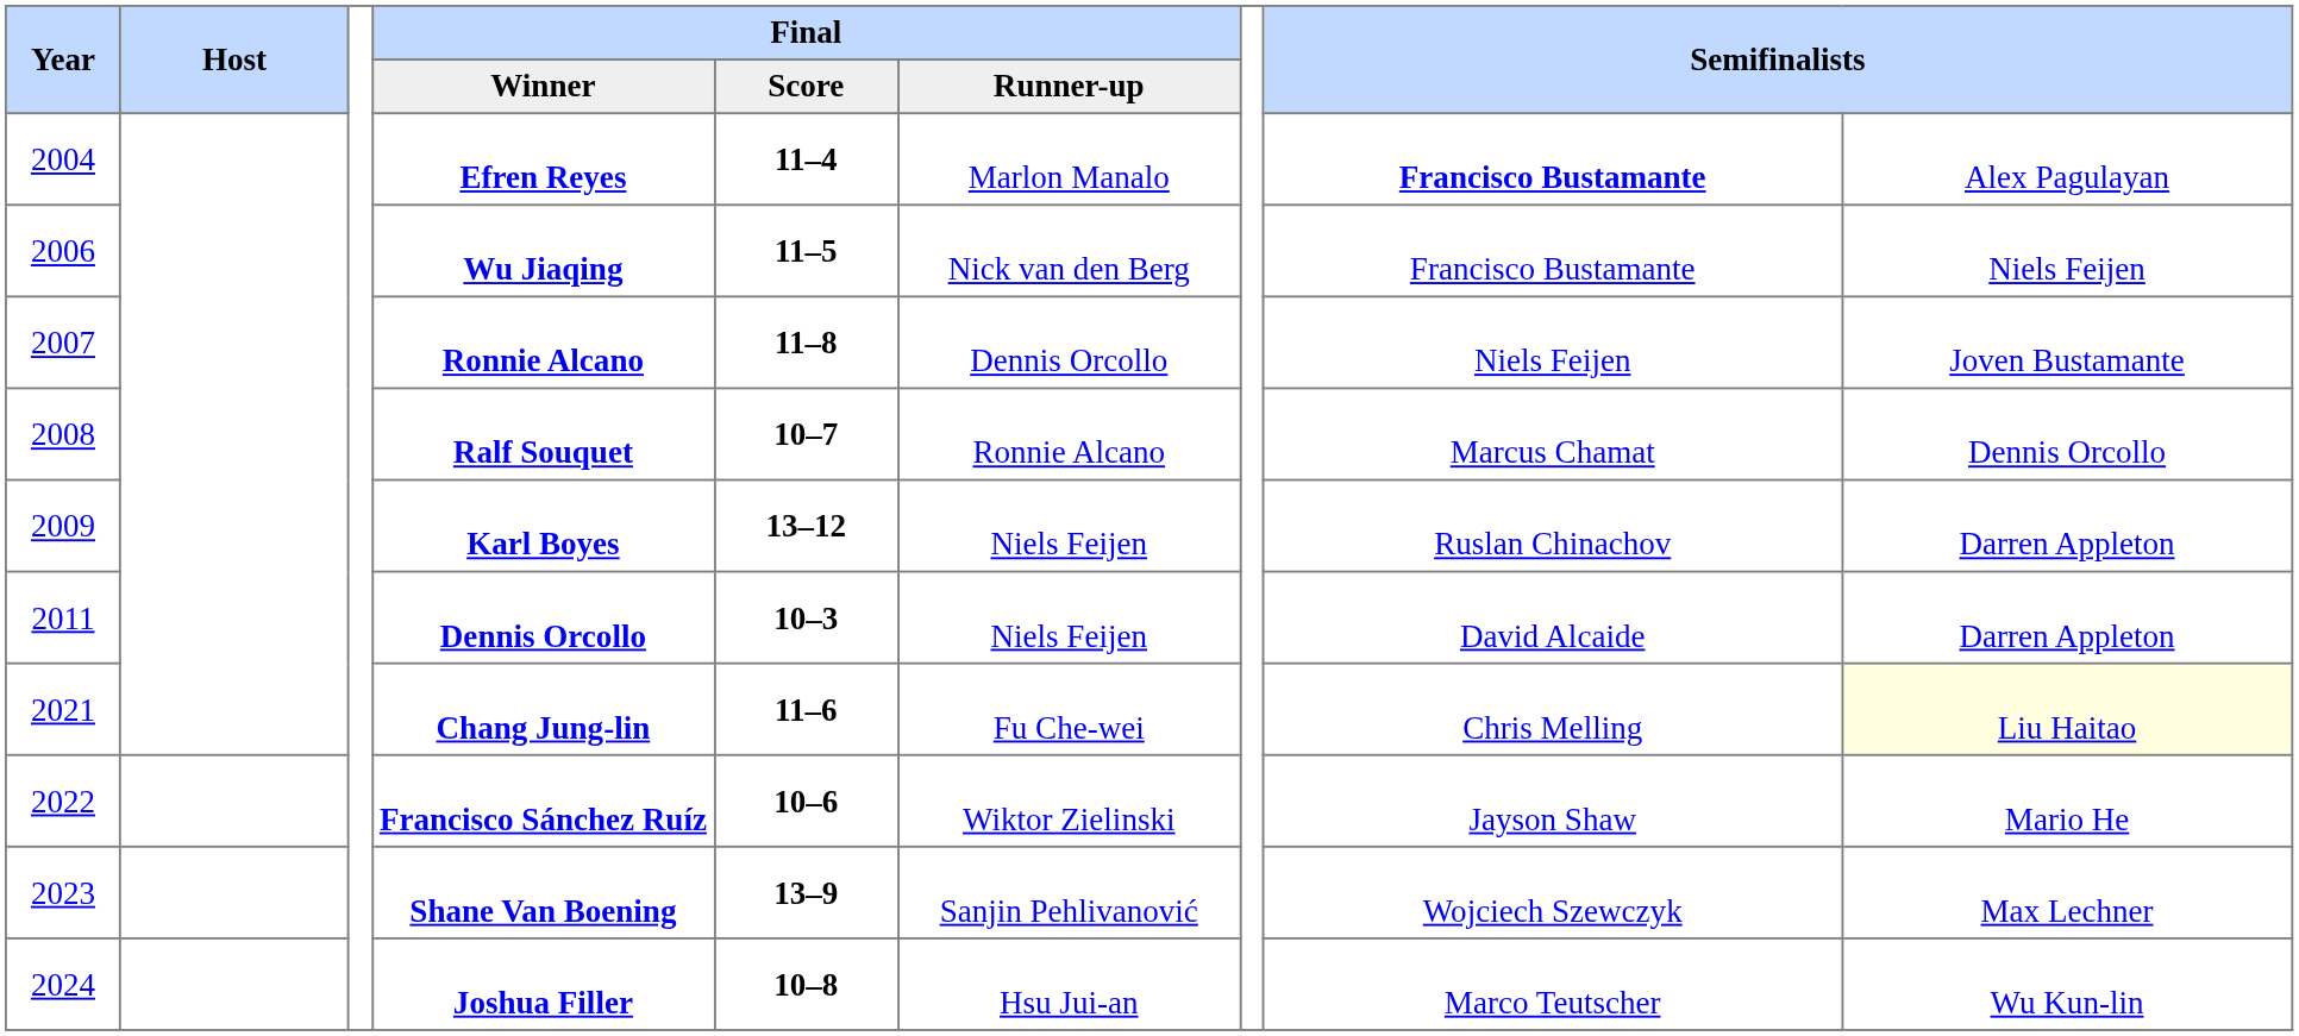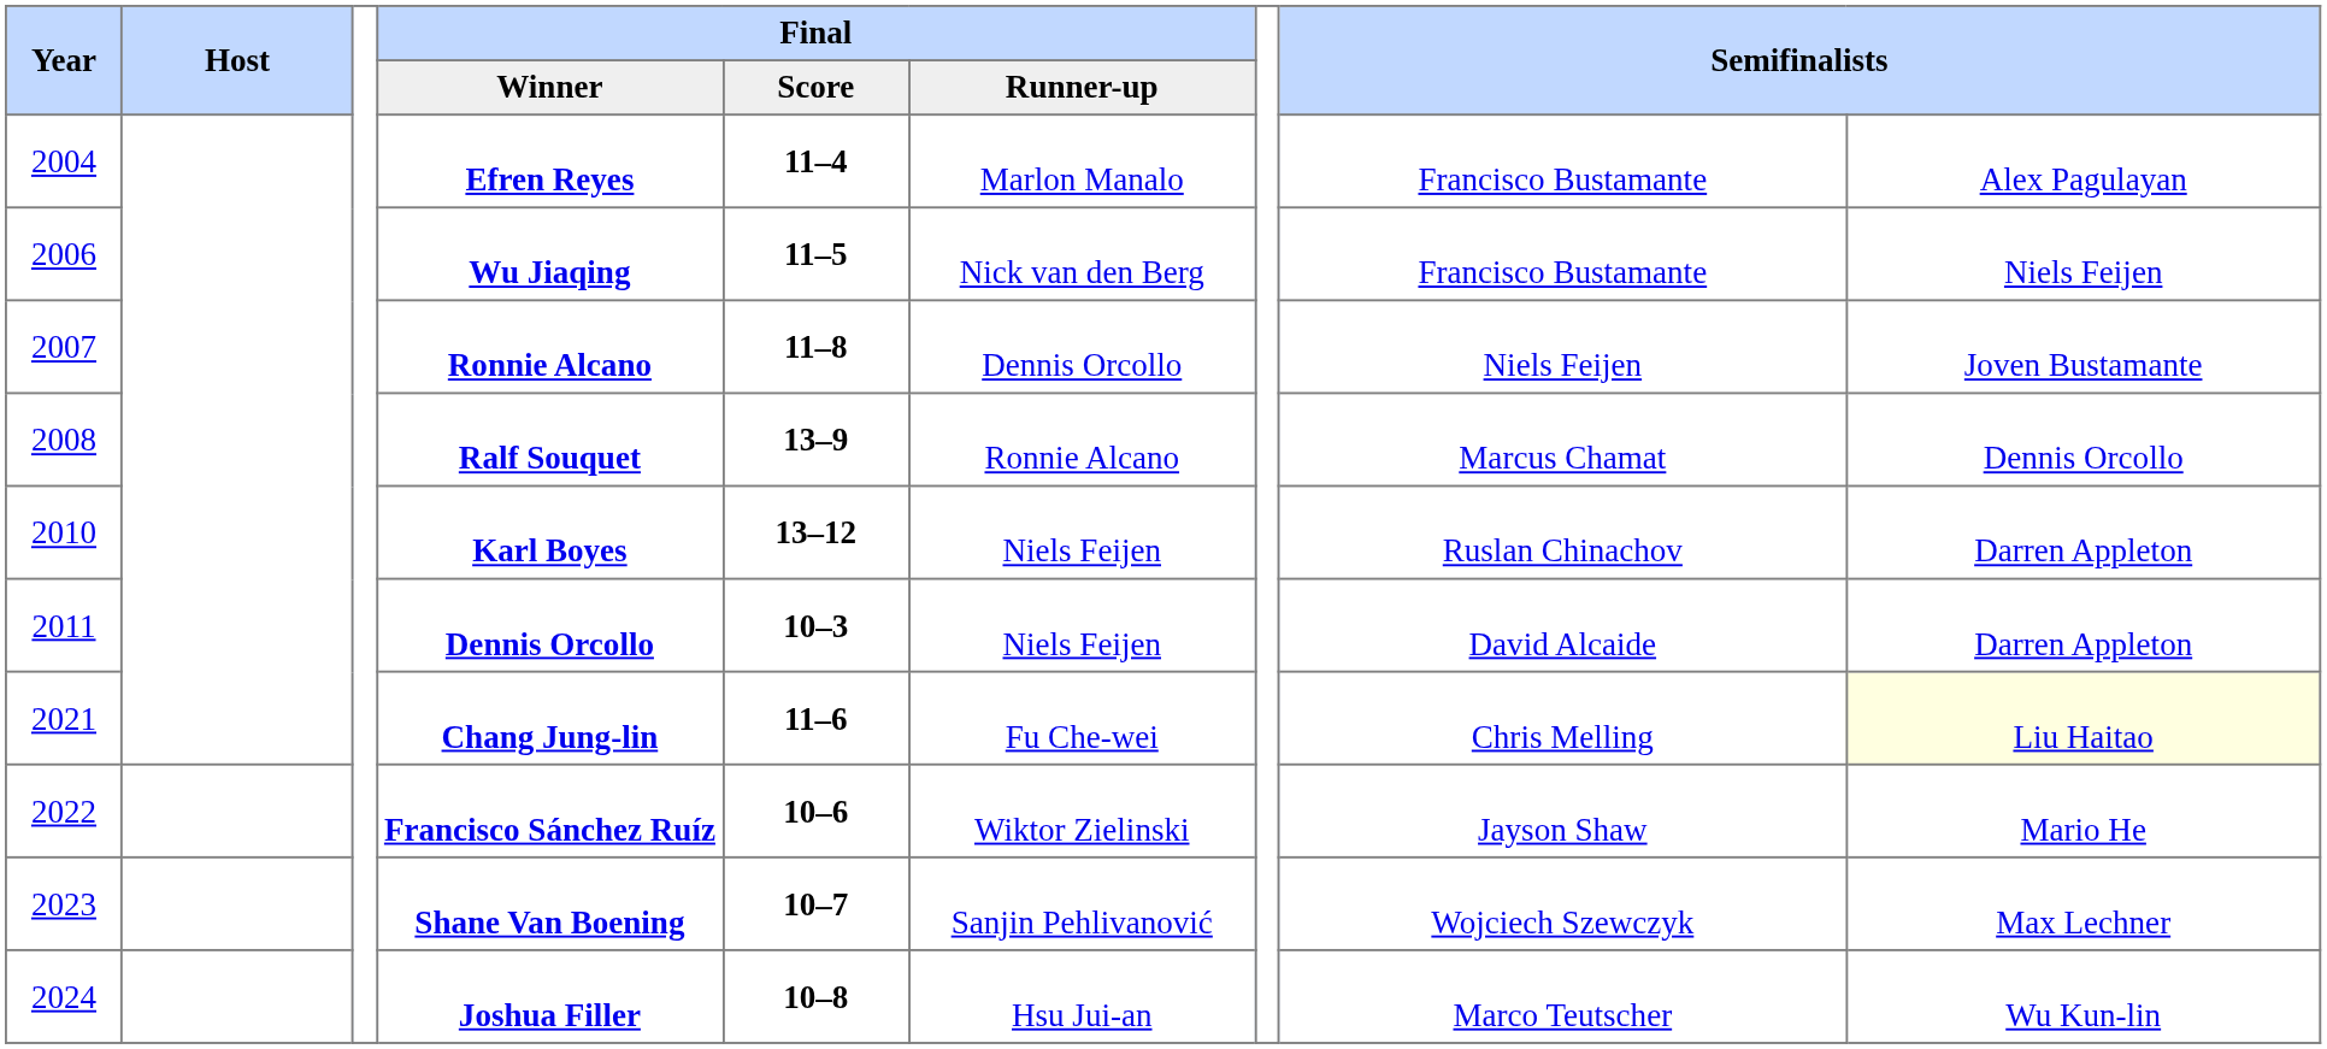 <table border="1" style="border-collapse:collapse; text-align:center; font-size:90%" cellpadding="3" cellspacing="0">
 <tr bgcolor="#C1D8FF">
 <th rowspan="2" width="5%">Year</th>
 <th rowspan="2" width="10%">Host</th>
 <td rowspan="12" width="1%" bgcolor="ffffff"></td>
 <th colspan="3">Final</th>
 <td rowspan="12" width="1%" bgcolor="ffffff"></td>
 <th rowspan="2" colspan="2">Semifinalists</th>
 </tr>
 <tr bgcolor="EFEFEF">
 <th width="15%">Winner</th>
 <th width="8%">Score</th>
 <th width="15%">Runner-up</th>
 </tr>
 <tr>
 <td><a href='#'>2004</a></td>
 <td rowspan=7></td>
 <td><strong><br><a href='#'>Efren Reyes</a></strong></td>
 <td><strong>11–4</strong></td>
 <td><br><a href='#'>Marlon Manalo</a></td>
-<td><strong><br><a href='#'>Francisco Bustamante</a></strong></td>
+<td><br><a href='#'>Francisco Bustamante</a></td>
 <td><br><a href='#'>Alex Pagulayan</a></td>
 </tr>
 <tr>
 <td><a href='#'>2006</a></td>
 <td><strong><br><a href='#'>Wu Jiaqing</a></strong></td>
 <td><strong>11–5</strong></td>
 <td><br><a href='#'>Nick van den Berg</a></td>
 <td><br><a href='#'>Francisco Bustamante</a></td>
 <td><br><a href='#'>Niels Feijen</a></td>
 </tr>
 <tr>
 <td><a href='#'>2007</a></td>
 <td><strong><br><a href='#'>Ronnie Alcano</a></strong></td>
 <td><strong>11–8</strong></td>
 <td><br><a href='#'>Dennis Orcollo</a></td>
 <td><br><a href='#'>Niels Feijen</a></td>
 <td><br><a href='#'>Joven Bustamante</a></td>
 </tr>
 <tr>
 <td><a href='#'>2008</a></td>
 <td><strong><br><a href='#'>Ralf Souquet</a></strong></td>
-<td><strong>10–7</strong></td>
+<td><strong>13–9</strong></td>
 <td><br><a href='#'>Ronnie Alcano</a></td>
 <td><br><a href='#'>Marcus Chamat</a></td>
 <td><br><a href='#'>Dennis Orcollo</a></td>
 </tr>
 <tr>
-<td><a href='#'>2009</a></td>
+<td><a href='#'>2010</a></td>
 <td><strong><br><a href='#'>Karl Boyes</a></strong></td>
 <td><strong>13–12</strong></td>
 <td><br><a href='#'>Niels Feijen</a></td>
 <td><br><a href='#'>Ruslan Chinachov</a></td>
 <td><br><a href='#'>Darren Appleton</a></td>
 </tr>
 <tr>
 <td><a href='#'>2011</a></td>
 <td><strong><br><a href='#'>Dennis Orcollo</a></strong></td>
 <td><strong>10–3</strong></td>
 <td><br><a href='#'>Niels Feijen</a></td>
 <td><br><a href='#'>David Alcaide</a></td>
 <td><br><a href='#'>Darren Appleton</a></td>
 </tr>
 <tr>
 <td><a href='#'>2021</a></td>
 <td><strong><br><a href='#'>Chang Jung-lin</a></strong></td>
 <td><strong>11–6</strong></td>
 <td><br><a href='#'>Fu Che-wei</a></td>
 <td><br><a href='#'>Chris Melling</a></td>
 <td style="background: lightyellow;"><br><a href='#'>Liu Haitao</a></td>
 </tr>
 <tr>
 <td><a href='#'>2022</a></td>
 <td></td>
 <td><strong><br><a href='#'>Francisco Sánchez Ruíz</a></strong></td>
 <td><strong>10–6</strong></td>
 <td><br><a href='#'>Wiktor Zielinski</a></td>
 <td><br><a href='#'>Jayson Shaw</a></td>
 <td><br><a href='#'>Mario He</a></td>
 </tr>
 <tr>
 <td><a href='#'>2023</a></td>
 <td></td>
 <td><strong><br><a href='#'>Shane Van Boening</a></strong></td>
-<td><strong>13–9</strong></td>
+<td><strong>10–7</strong></td>
 <td><br><a href='#'>Sanjin Pehlivanović</a></td>
 <td><br><a href='#'>Wojciech Szewczyk</a></td>
 <td><br><a href='#'>Max Lechner</a></td>
 </tr>
 <tr>
 <td><a href='#'>2024</a></td>
 <td></td>
 <td><strong><br><a href='#'>Joshua Filler</a></strong></td>
 <td><strong>10–8</strong></td>
 <td><br><a href='#'>Hsu Jui-an</a></td>
 <td><br><a href='#'>Marco Teutscher</a></td>
 <td><br><a href='#'>Wu Kun-lin</a></td>
 </tr>
 </table>
